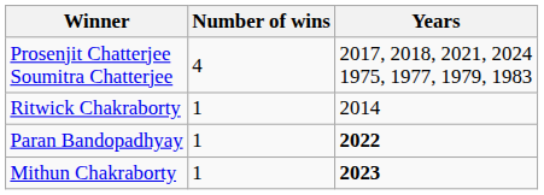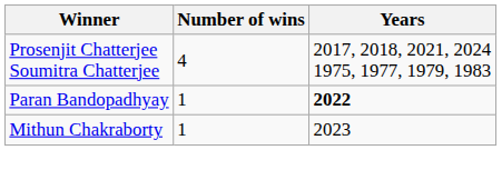 <table class="sortable wikitable">
 <tr>
 <th>Winner</th>
 <th>Number of wins</th>
 <th>Years</th>
 </tr>
 <tr>
 <td><a href='#'>Prosenjit Chatterjee</a> <br> <a href='#'>Soumitra Chatterjee</a></td>
 <td>4</td>
 <td>2017, 2018, 2021, 2024 <br> 1975, 1977, 1979, 1983</td>
 </tr>
 <tr>
-<td><a href='#'>Ritwick Chakraborty</a></td>
-<td>1</td>
-<td>2014</td>
-</tr>
-<tr>
 <td><a href='#'>Paran Bandopadhyay</a></td>
 <td>1</td>
 <td><strong>2022</strong></td>
 </tr>
 <tr>
 <td><a href='#'>Mithun Chakraborty</a></td>
 <td>1</td>
-<td><strong>2023</strong></td>
+<td>2023</td>
 </tr>
 </table>
